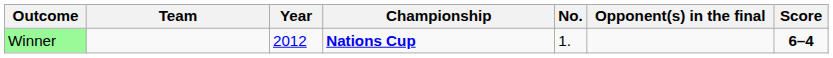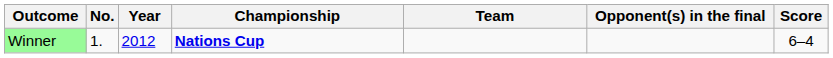 <table class="wikitable sortable">
 <tr>
 <th width="80">Outcome</th>
-<th style="width:200px;">Team</th>
+<th width="20">No.</th>
 <th width="50">Year</th>
 <th style="width:250px;">Championship</th>
-<th width="20">No.</th>
+<th style="width:200px;">Team</th>
 <th style="width:200px;">Opponent(s) in the final</th>
 <th style="width:50px;">Score</th>
 </tr>
 <tr>
 <td style="background:#98fb98;">Winner</td>
-<td></td>
+<td>1.</td>
 <td><a href='#'>2012</a></td>
 <td><strong><a href='#'>Nations Cup</a></strong></td>
-<td>1.</td>
 <td></td>
-<td align="center"><strong>6–4</strong></td>
+<td></td>
+<td align="center">6–4</td>
 </tr>
 </table>
